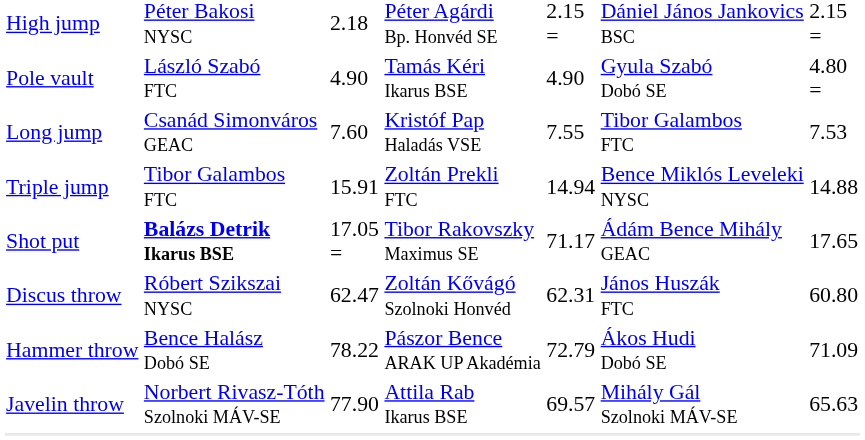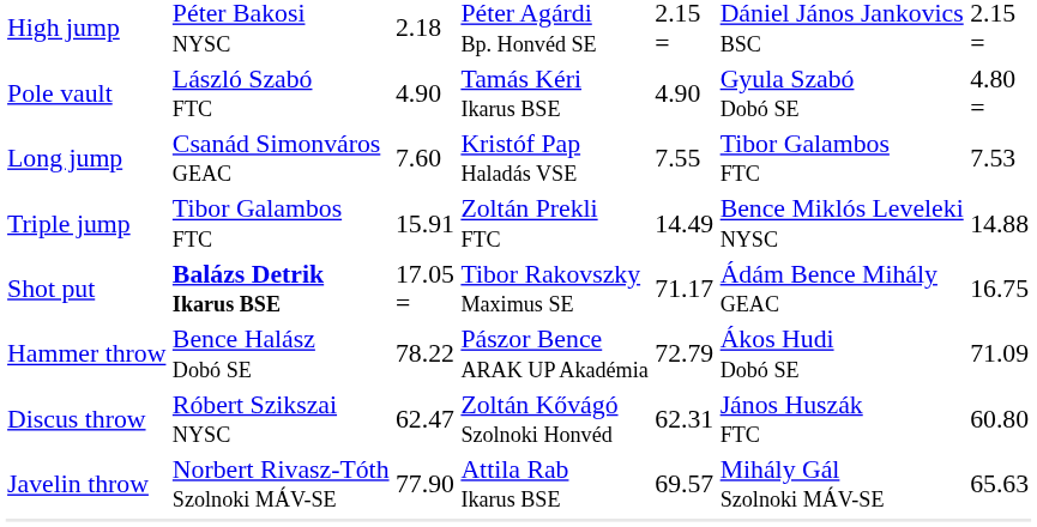 <table>
 <tr>
 <td><a href='#'>High jump</a></td>
 <td><a href='#'>Péter Bakosi</a><br><small> NYSC</small></td>
 <td>2.18<br></td>
 <td><a href='#'>Péter Agárdi</a><br><small> Bp. Honvéd SE</small></td>
 <td>2.15<br>=</td>
 <td><a href='#'>Dániel János Jankovics</a><br><small> BSC</small></td>
 <td>2.15<br>=</td>
 </tr>
 <tr>
 <td><a href='#'>Pole vault</a></td>
 <td><a href='#'>László Szabó</a><br><small> FTC</small></td>
 <td>4.90<br></td>
 <td><a href='#'>Tamás Kéri</a><br><small> Ikarus BSE</small></td>
 <td>4.90<br></td>
 <td><a href='#'>Gyula Szabó</a><br><small> Dobó SE</small></td>
 <td>4.80<br>=</td>
 </tr>
 <tr>
 <td><a href='#'>Long jump</a></td>
 <td><a href='#'>Csanád Simonváros</a><br><small> GEAC</small></td>
 <td>7.60</td>
 <td><a href='#'>Kristóf Pap</a><br><small> Haladás VSE</small></td>
 <td>7.55</td>
 <td><a href='#'>Tibor Galambos</a><br><small> FTC</small></td>
 <td>7.53</td>
 </tr>
 <tr>
 <td><a href='#'>Triple jump</a></td>
 <td><a href='#'>Tibor Galambos</a><br><small> FTC</small></td>
 <td>15.91</td>
 <td><a href='#'>Zoltán Prekli</a><br><small> FTC</small></td>
-<td>14.94<br></td>
+<td>14.49<br></td>
 <td><a href='#'>Bence Miklós Leveleki</a><br><small> NYSC</small></td>
 <td>14.88<br></td>
 </tr>
 <tr>
 <td><a href='#'>Shot put</a></td>
 <td><strong><a href='#'>Balázs Detrik</a><br><small> Ikarus BSE</small></strong></td>
 <td>17.05<br>=</td>
 <td><a href='#'>Tibor Rakovszky</a><br><small> Maximus SE</small></td>
 <td>71.17<br></td>
 <td><a href='#'>Ádám Bence Mihály</a><br><small> GEAC</small></td>
-<td>17.65<br></td>
+<td>16.75<br></td>
+</tr>
+<tr>
+<td><a href='#'>Hammer throw</a></td>
+<td><a href='#'>Bence Halász</a><br><small> Dobó SE</small></td>
+<td>78.22</td>
+<td><a href='#'>Pászor Bence</a><br><small> ARAK UP Akadémia</small></td>
+<td>72.79</td>
+<td><a href='#'>Ákos Hudi</a><br><small> Dobó SE</small></td>
+<td>71.09</td>
 </tr>
 <tr>
 <td><a href='#'>Discus throw</a></td>
 <td><a href='#'>Róbert Szikszai</a><br><small> NYSC</small></td>
 <td>62.47</td>
 <td><a href='#'>Zoltán Kővágó</a><br><small> Szolnoki Honvéd</small></td>
 <td>62.31</td>
 <td><a href='#'>János Huszák</a><br><small> FTC</small></td>
 <td>60.80</td>
-</tr>
-<tr>
-<td><a href='#'>Hammer throw</a></td>
-<td><a href='#'>Bence Halász</a><br><small> Dobó SE</small></td>
-<td>78.22</td>
-<td><a href='#'>Pászor Bence</a><br><small> ARAK UP Akadémia</small></td>
-<td>72.79</td>
-<td><a href='#'>Ákos Hudi</a><br><small> Dobó SE</small></td>
-<td>71.09</td>
 </tr>
 <tr>
 <td><a href='#'>Javelin throw</a></td>
 <td><a href='#'>Norbert Rivasz-Tóth</a><br><small> Szolnoki MÁV-SE</small></td>
 <td>77.90</td>
 <td><a href='#'>Attila Rab</a><br><small> Ikarus BSE</small></td>
 <td>69.57<br></td>
 <td><a href='#'>Mihály Gál</a><br><small> Szolnoki MÁV-SE</small></td>
 <td>65.63<br></td>
 </tr>
 <tr bgcolor=e8e8e8>
 <td colspan=7></td>
 </tr>
 </table>
